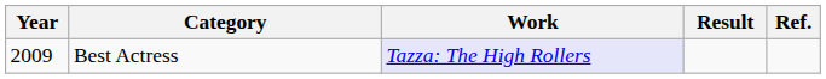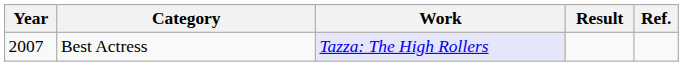 <table class="wikitable sortable plainrowheaders" style="font-size:98%">
 <tr>
 <th scope="col" style="width:6%;">Year</th>
 <th scope="col" style="width:31%;">Category</th>
 <th scope="col" style="width:30%;">Work</th>
 <th scope="col" style="width:8%;">Result</th>
 <th scope="col" style="width:4%;">Ref.</th>
 </tr>
 <tr>
-<td>2009</td>
+<td>2007</td>
 <td>Best Actress</td>
 <td style="background: lavender;"><em><a href='#'>Tazza: The High Rollers</a></em></td>
 <td></td>
 <td></td>
 </tr>
 </table>
